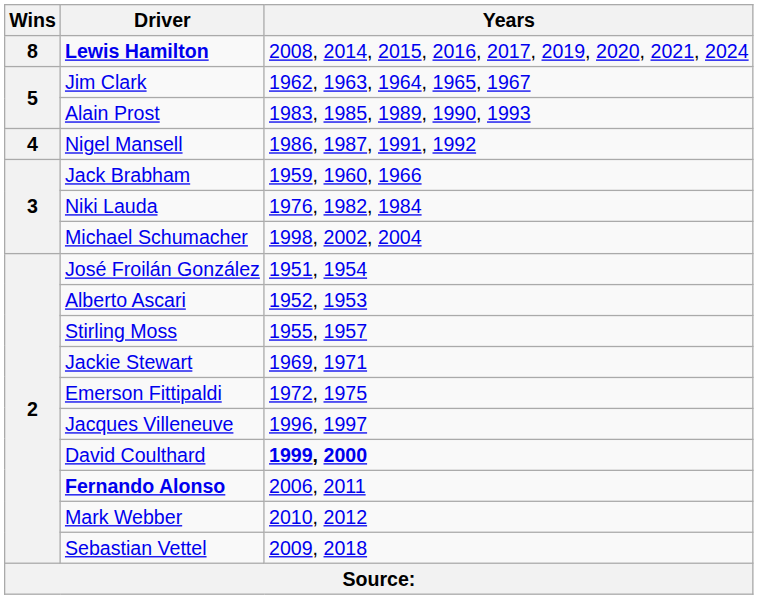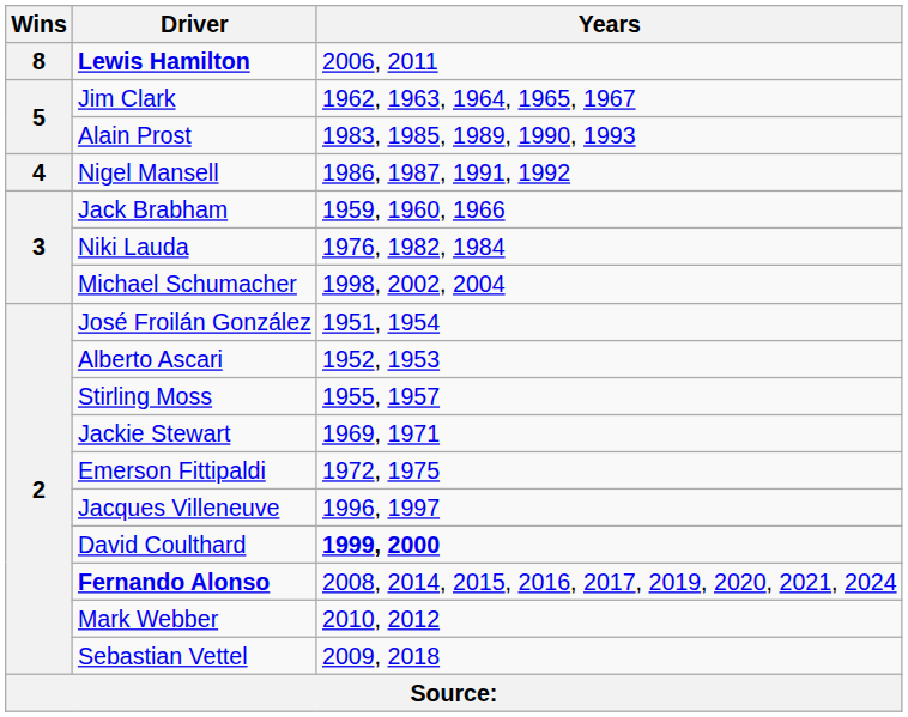 <table class="wikitable" style="font-size: 95%">
 <tr>
 <th>Wins</th>
 <th>Driver</th>
 <th>Years</th>
 </tr>
 <tr>
 <th rowspan="1">8</th>
 <td> <strong><a href='#'>Lewis Hamilton</a></strong></td>
-<td><a href='#'>2008</a>, <a href='#'>2014</a>, <a href='#'>2015</a>, <a href='#'>2016</a>, <a href='#'>2017</a>, <a href='#'>2019</a>, <a href='#'>2020</a>, <a href='#'>2021</a>, <a href='#'>2024</a></td>
+<td><a href='#'>2006</a>, <a href='#'>2011</a></td>
 </tr>
 <tr>
 <th rowspan="2">5</th>
 <td> <a href='#'>Jim Clark</a></td>
 <td><a href='#'>1962</a>, <a href='#'>1963</a>, <a href='#'>1964</a>, <a href='#'>1965</a>, <a href='#'>1967</a></td>
 </tr>
 <tr>
 <td> <a href='#'>Alain Prost</a></td>
 <td><a href='#'>1983</a>, <a href='#'>1985</a>, <a href='#'>1989</a>, <a href='#'>1990</a>, <a href='#'>1993</a></td>
 </tr>
 <tr>
 <th rowspan="1">4</th>
 <td> <a href='#'>Nigel Mansell</a></td>
 <td><a href='#'>1986</a>, <a href='#'>1987</a>, <a href='#'>1991</a>, <a href='#'>1992</a></td>
 </tr>
 <tr>
 <th rowspan="3">3</th>
 <td> <a href='#'>Jack Brabham</a></td>
 <td><a href='#'>1959</a>, <a href='#'>1960</a>, <a href='#'>1966</a></td>
 </tr>
 <tr>
 <td> <a href='#'>Niki Lauda</a></td>
 <td><a href='#'>1976</a>, <a href='#'>1982</a>, <a href='#'>1984</a></td>
 </tr>
 <tr>
 <td> <a href='#'>Michael Schumacher</a></td>
 <td><a href='#'>1998</a>, <a href='#'>2002</a>, <a href='#'>2004</a></td>
 </tr>
 <tr>
 <th rowspan="10">2</th>
 <td> <a href='#'>José Froilán González</a></td>
 <td><a href='#'>1951</a>, <a href='#'>1954</a></td>
 </tr>
 <tr>
 <td> <a href='#'>Alberto Ascari</a></td>
 <td><a href='#'>1952</a>, <a href='#'>1953</a></td>
 </tr>
 <tr>
 <td> <a href='#'>Stirling Moss</a></td>
 <td><a href='#'>1955</a>, <a href='#'>1957</a></td>
 </tr>
 <tr>
 <td> <a href='#'>Jackie Stewart</a></td>
 <td><a href='#'>1969</a>, <a href='#'>1971</a></td>
 </tr>
 <tr>
 <td> <a href='#'>Emerson Fittipaldi</a></td>
 <td><a href='#'>1972</a>, <a href='#'>1975</a></td>
 </tr>
 <tr>
 <td> <a href='#'>Jacques Villeneuve</a></td>
 <td><a href='#'>1996</a>, <a href='#'>1997</a></td>
 </tr>
 <tr>
 <td> <a href='#'>David Coulthard</a></td>
 <td><strong><a href='#'>1999</a>, <a href='#'>2000</a></strong></td>
 </tr>
 <tr>
 <td> <strong><a href='#'>Fernando Alonso</a></strong></td>
-<td><a href='#'>2006</a>, <a href='#'>2011</a></td>
+<td><a href='#'>2008</a>, <a href='#'>2014</a>, <a href='#'>2015</a>, <a href='#'>2016</a>, <a href='#'>2017</a>, <a href='#'>2019</a>, <a href='#'>2020</a>, <a href='#'>2021</a>, <a href='#'>2024</a></td>
 </tr>
 <tr>
 <td> <a href='#'>Mark Webber</a></td>
 <td><a href='#'>2010</a>, <a href='#'>2012</a></td>
 </tr>
 <tr>
 <td> <a href='#'>Sebastian Vettel</a></td>
 <td><a href='#'>2009</a>, <a href='#'>2018</a></td>
 </tr>
 <tr>
 <th colspan=3>Source:</th>
 </tr>
 </table>
